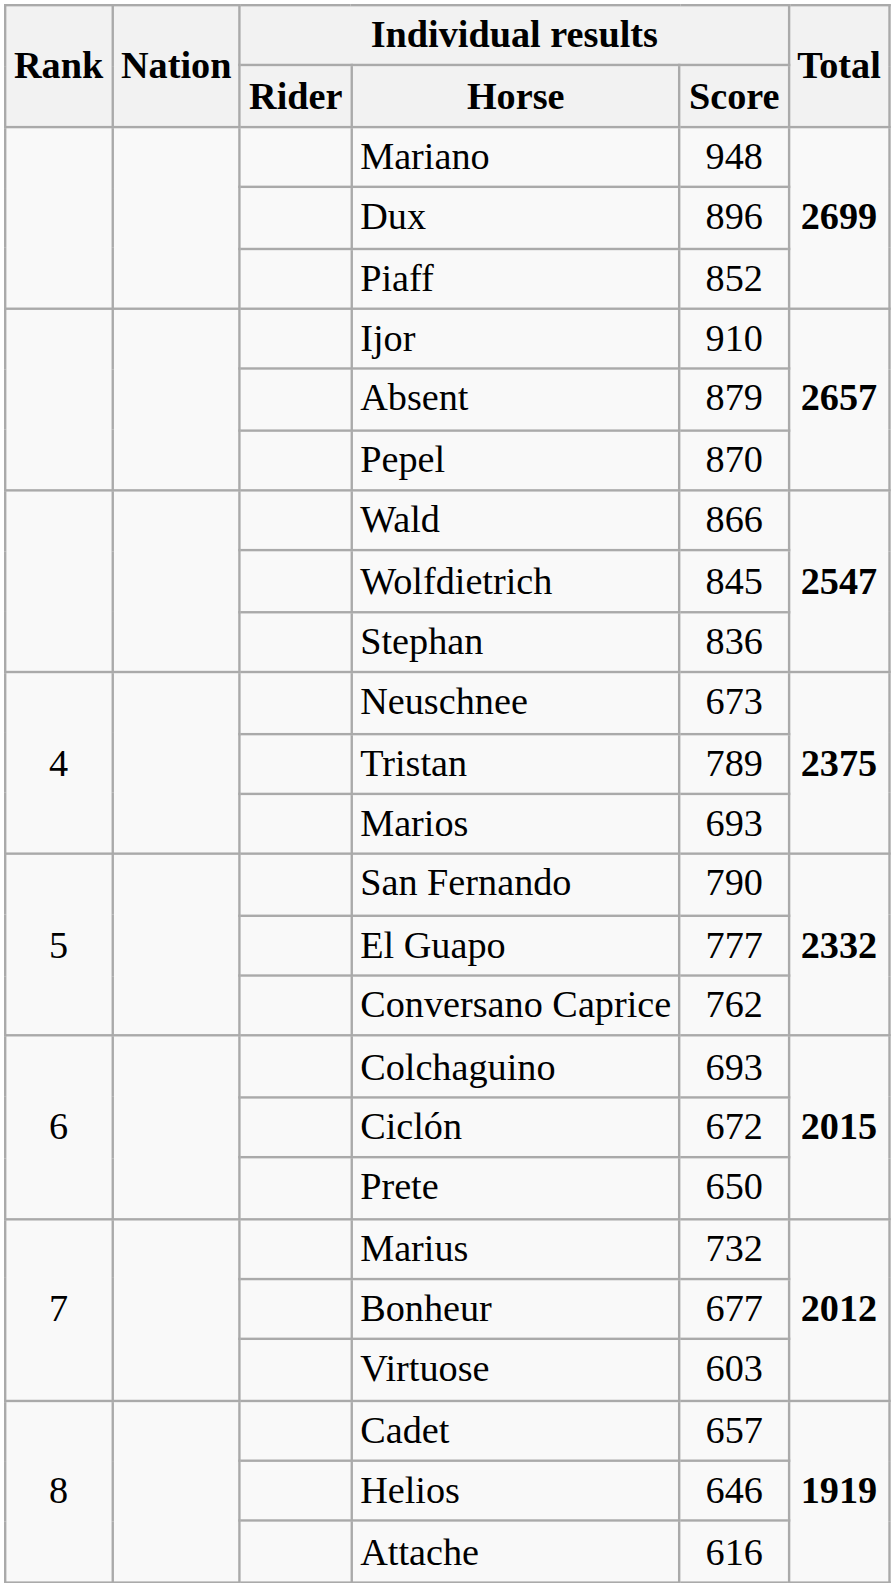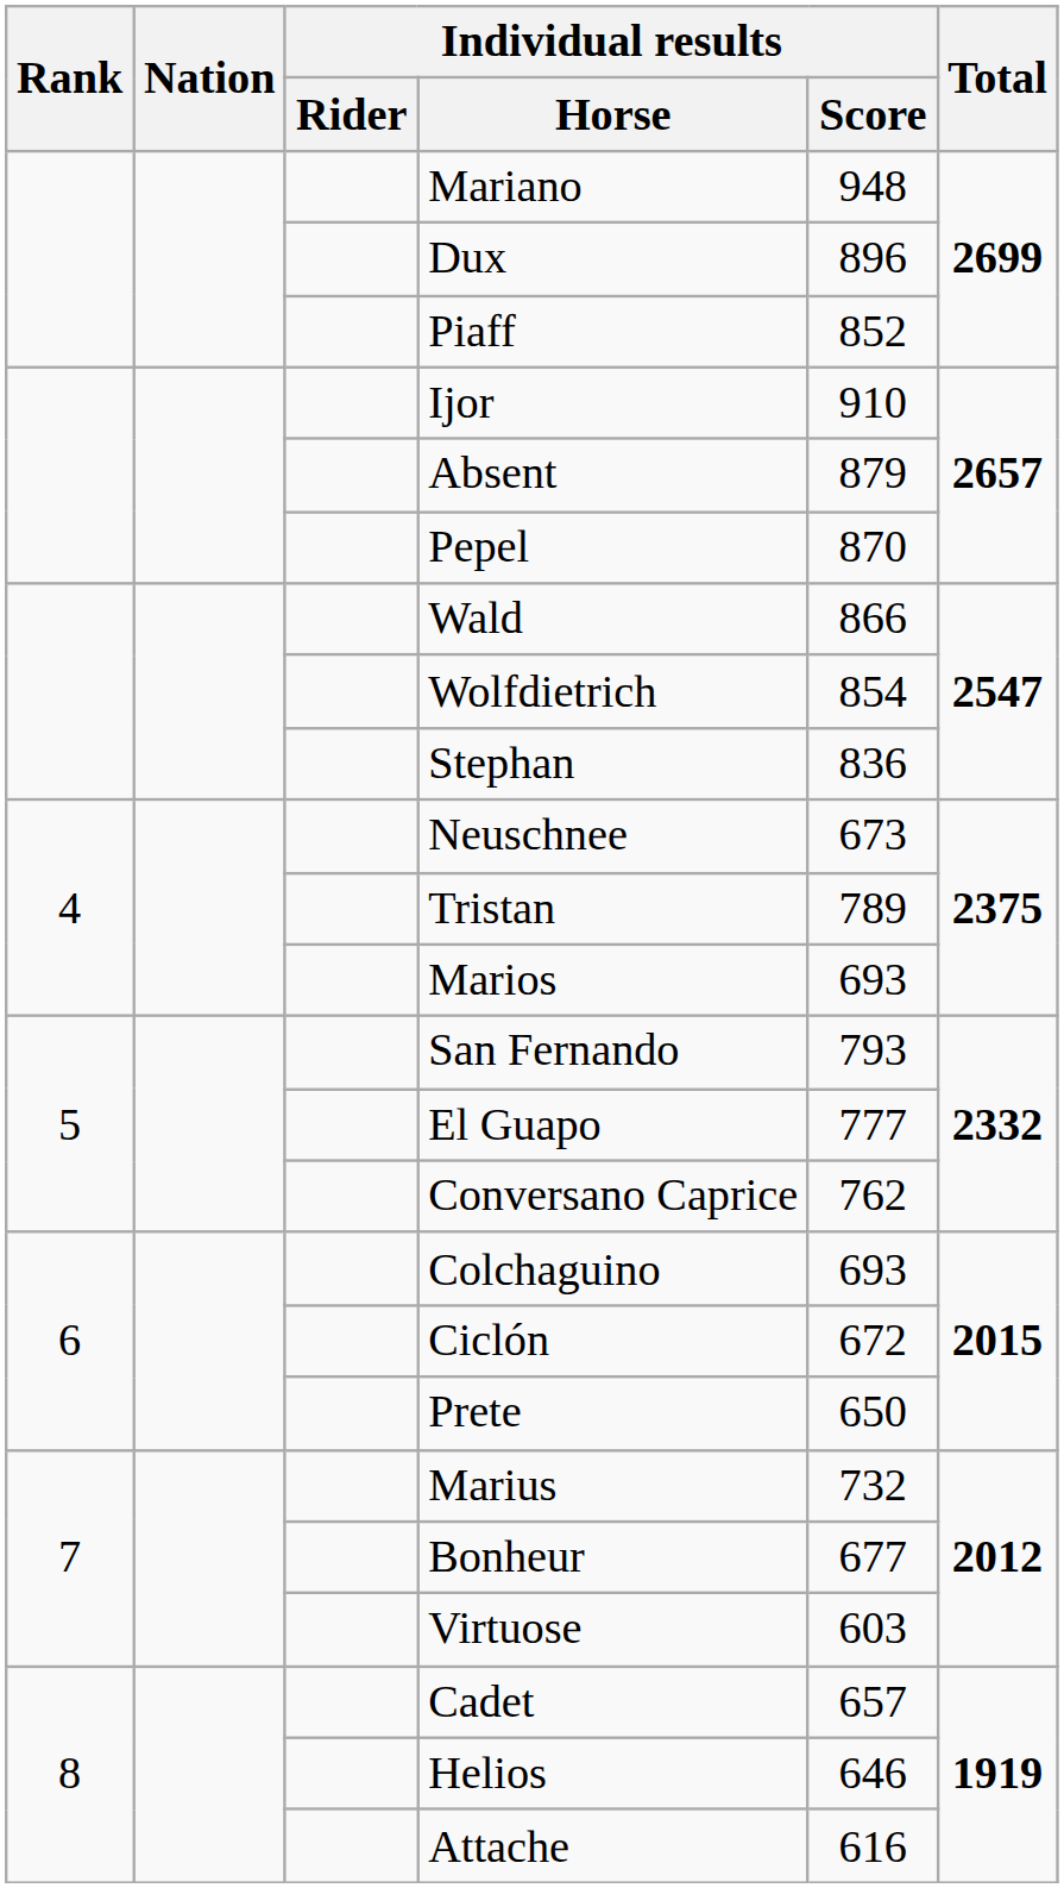 <table class="wikitable sortable" style="text-align:center">
 <tr>
 <th rowspan=2>Rank</th>
 <th rowspan=2>Nation</th>
 <th colspan=3>Individual results</th>
 <th rowspan=2>Total</th>
 </tr>
 <tr>
 <th>Rider</th>
 <th>Horse</th>
 <th>Score</th>
 </tr>
 <tr>
 <td rowspan=3></td>
 <td align=left rowspan=3></td>
 <td align=left></td>
 <td align=left>Mariano</td>
 <td>948</td>
 <td rowspan=3><strong>2699</strong></td>
 </tr>
 <tr>
 <td align=left></td>
 <td align=left>Dux</td>
 <td>896</td>
 </tr>
 <tr>
 <td align=left></td>
 <td align=left>Piaff</td>
 <td>852</td>
 </tr>
 <tr>
 <td rowspan=3></td>
 <td align=left rowspan=3></td>
 <td align=left></td>
 <td align=left>Ijor</td>
 <td>910</td>
 <td rowspan=3><strong>2657</strong></td>
 </tr>
 <tr>
 <td align=left></td>
 <td align=left>Absent</td>
 <td>879</td>
 </tr>
 <tr>
 <td align=left></td>
 <td align=left>Pepel</td>
 <td>870</td>
 </tr>
 <tr>
 <td rowspan=3></td>
 <td align=left rowspan=3></td>
 <td align=left></td>
 <td align=left>Wald</td>
 <td>866</td>
 <td rowspan=3><strong>2547</strong></td>
 </tr>
 <tr>
 <td align=left></td>
 <td align=left>Wolfdietrich</td>
-<td>845</td>
+<td>854</td>
 </tr>
 <tr>
 <td align=left></td>
 <td align=left>Stephan</td>
 <td>836</td>
 </tr>
 <tr>
 <td rowspan=3>4</td>
 <td align=left rowspan=3></td>
 <td align=left></td>
 <td align=left>Neuschnee</td>
 <td>673</td>
 <td rowspan=3><strong>2375</strong></td>
 </tr>
 <tr>
 <td align=left></td>
 <td align=left>Tristan</td>
 <td>789</td>
 </tr>
 <tr>
 <td align=left></td>
 <td align=left>Marios</td>
 <td>693</td>
 </tr>
 <tr>
 <td rowspan=3>5</td>
 <td align=left rowspan=3></td>
 <td align=left></td>
 <td align=left>San Fernando</td>
-<td>790</td>
+<td>793</td>
 <td rowspan=3><strong>2332</strong></td>
 </tr>
 <tr>
 <td align=left></td>
 <td align=left>El Guapo</td>
 <td>777</td>
 </tr>
 <tr>
 <td align=left></td>
 <td align=left>Conversano Caprice</td>
 <td>762</td>
 </tr>
 <tr>
 <td rowspan=3>6</td>
 <td align=left rowspan=3></td>
 <td align=left></td>
 <td align=left>Colchaguino</td>
 <td>693</td>
 <td rowspan=3><strong>2015</strong></td>
 </tr>
 <tr>
 <td align=left></td>
 <td align=left>Ciclón</td>
 <td>672</td>
 </tr>
 <tr>
 <td align=left></td>
 <td align=left>Prete</td>
 <td>650</td>
 </tr>
 <tr>
 <td rowspan=3>7</td>
 <td align=left rowspan=3></td>
 <td align=left></td>
 <td align=left>Marius</td>
 <td>732</td>
 <td rowspan=3><strong>2012</strong></td>
 </tr>
 <tr>
 <td align=left></td>
 <td align=left>Bonheur</td>
 <td>677</td>
 </tr>
 <tr>
 <td align=left></td>
 <td align=left>Virtuose</td>
 <td>603</td>
 </tr>
 <tr>
 <td rowspan=3>8</td>
 <td align=left rowspan=3></td>
 <td align=left></td>
 <td align=left>Cadet</td>
 <td>657</td>
 <td rowspan=3><strong>1919</strong></td>
 </tr>
 <tr>
 <td align=left></td>
 <td align=left>Helios</td>
 <td>646</td>
 </tr>
 <tr>
 <td align=left></td>
 <td align=left>Attache</td>
 <td>616</td>
 </tr>
 </table>
